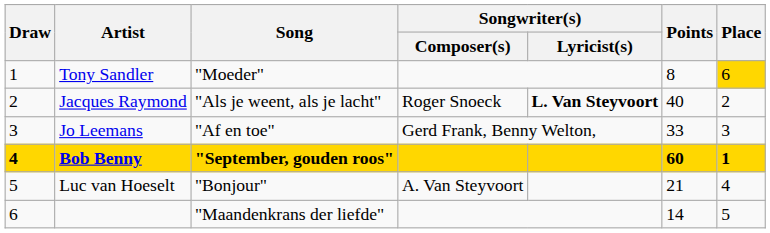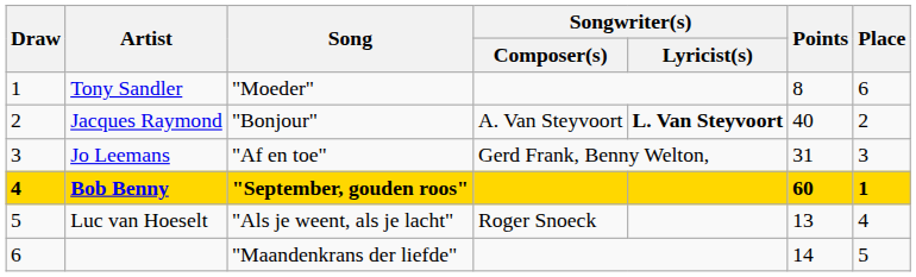 <table class="sortable wikitable" style="margin: 1em auto 1em auto">
 <tr>
 <th rowspan="2">Draw</th>
 <th rowspan="2">Artist</th>
 <th rowspan="2">Song</th>
 <th colspan="2">Songwriter(s)</th>
 <th rowspan="2">Points</th>
 <th rowspan="2">Place</th>
 </tr>
 <tr>
 <th>Composer(s)</th>
 <th>Lyricist(s)</th>
 </tr>
 <tr>
 <td>1</td>
 <td><a href='#'>Tony Sandler</a></td>
 <td>"Moeder"</td>
 <td colspan="2"></td>
 <td>8</td>
-<td style="background: gold;">6</td>
+<td>6</td>
 </tr>
 <tr>
 <td>2</td>
 <td><a href='#'>Jacques Raymond</a></td>
-<td>"Als je weent, als je lacht"</td>
-<td>Roger Snoeck</td>
+<td>"Bonjour"</td>
+<td>A. Van Steyvoort</td>
 <td><strong>L. Van Steyvoort</strong></td>
 <td>40</td>
 <td>2</td>
 </tr>
 <tr>
 <td>3</td>
 <td><a href='#'>Jo Leemans</a></td>
 <td>"Af en toe"</td>
 <td colspan="2">Gerd Frank, Benny Welton, </td>
-<td>33</td>
+<td>31</td>
 <td>3</td>
 </tr>
 <tr style="background:gold;font-weight:bold;">
 <td>4</td>
 <td><a href='#'>Bob Benny</a></td>
 <td>"September, gouden roos"</td>
 <td></td>
 <td></td>
 <td>60</td>
 <td>1</td>
 </tr>
 <tr>
 <td>5</td>
 <td>Luc van Hoeselt</td>
-<td>"Bonjour"</td>
-<td>A. Van Steyvoort</td>
+<td>"Als je weent, als je lacht"</td>
+<td>Roger Snoeck</td>
 <td></td>
-<td>21</td>
+<td>13</td>
 <td>4</td>
 </tr>
 <tr>
 <td>6</td>
 <td></td>
 <td>"Maandenkrans der liefde"</td>
 <td colspan="2"></td>
 <td>14</td>
 <td>5</td>
 </tr>
 </table>
